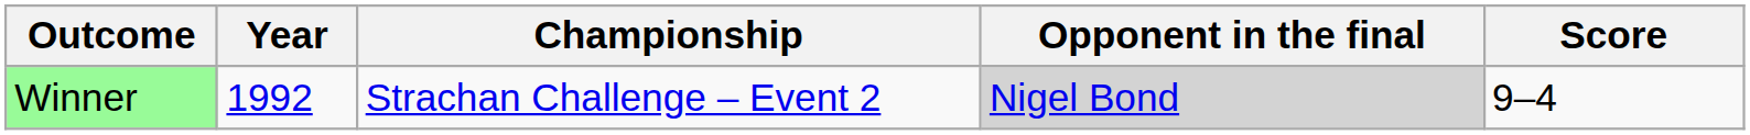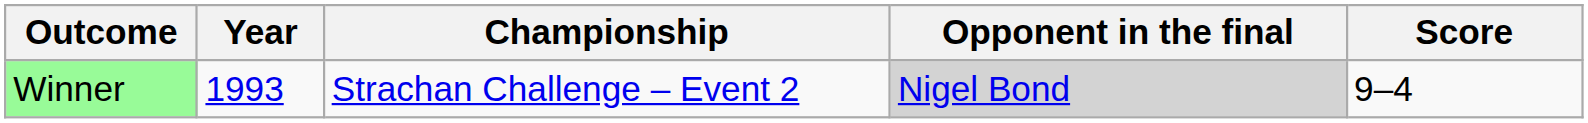 <table class="sortable wikitable">
 <tr>
 <th width="80">Outcome</th>
 <th width="50">Year</th>
 <th width="250">Championship</th>
 <th width="200">Opponent in the final</th>
 <th width="100">Score</th>
 </tr>
 <tr>
 <td style="background:#98FB98">Winner</td>
-<td><a href='#'>1992</a></td>
+<td><a href='#'>1993</a></td>
 <td><a href='#'>Strachan Challenge – Event 2</a></td>
 <td style="background: lightgrey;"> <a href='#'>Nigel Bond</a></td>
 <td>9–4</td>
 </tr>
 </table>
